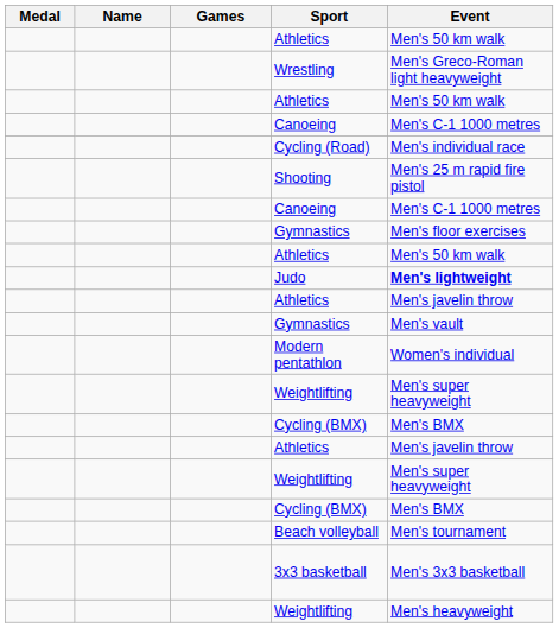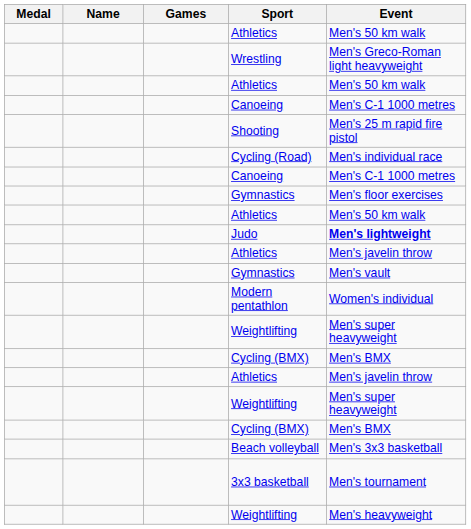 <table class="wikitable sortable">
 <tr>
 <th style="width:6em">Medal</th>
 <th style="width:10em">Name</th>
 <th style="width:10em">Games</th>
 <th style="width:10em">Sport</th>
 <th style="width:17em">Event</th>
 </tr>
 <tr>
 <td></td>
 <td></td>
 <td></td>
 <td> <a href='#'>Athletics</a></td>
 <td><a href='#'>Men's 50 km walk</a></td>
 </tr>
 <tr>
 <td></td>
 <td></td>
 <td></td>
 <td> <a href='#'>Wrestling</a></td>
 <td><a href='#'>Men's Greco-Roman light heavyweight</a></td>
 </tr>
 <tr>
 <td></td>
 <td></td>
 <td></td>
 <td> <a href='#'>Athletics</a></td>
 <td><a href='#'>Men's 50 km walk</a></td>
 </tr>
 <tr>
 <td></td>
 <td></td>
 <td></td>
 <td> <a href='#'>Canoeing</a></td>
 <td><a href='#'>Men's C-1 1000 metres</a></td>
 </tr>
 <tr>
 <td></td>
 <td></td>
 <td></td>
-<td> <a href='#'>Cycling (Road)</a></td>
-<td><a href='#'>Men's individual race</a></td>
+<td> <a href='#'>Shooting</a></td>
+<td><a href='#'>Men's 25 m rapid fire pistol</a></td>
 </tr>
 <tr>
 <td></td>
 <td></td>
 <td></td>
-<td> <a href='#'>Shooting</a></td>
-<td><a href='#'>Men's 25 m rapid fire pistol</a></td>
+<td> <a href='#'>Cycling (Road)</a></td>
+<td><a href='#'>Men's individual race</a></td>
 </tr>
 <tr>
 <td></td>
 <td></td>
 <td></td>
 <td> <a href='#'>Canoeing</a></td>
 <td><a href='#'>Men's C-1 1000 metres</a></td>
 </tr>
 <tr>
 <td></td>
 <td></td>
 <td></td>
 <td> <a href='#'>Gymnastics</a></td>
 <td><a href='#'>Men's floor exercises</a></td>
 </tr>
 <tr>
 <td></td>
 <td></td>
 <td></td>
 <td> <a href='#'>Athletics</a></td>
 <td><a href='#'>Men's 50 km walk</a></td>
 </tr>
 <tr>
 <td></td>
 <td></td>
 <td></td>
 <td> <a href='#'>Judo</a></td>
 <td><strong><a href='#'>Men's lightweight</a></strong></td>
 </tr>
 <tr>
 <td></td>
 <td></td>
 <td></td>
 <td> <a href='#'>Athletics</a></td>
 <td><a href='#'>Men's javelin throw</a></td>
 </tr>
 <tr>
 <td></td>
 <td></td>
 <td></td>
 <td> <a href='#'>Gymnastics</a></td>
 <td><a href='#'>Men's vault</a></td>
 </tr>
 <tr>
 <td></td>
 <td></td>
 <td></td>
 <td> <a href='#'>Modern pentathlon</a></td>
 <td><a href='#'>Women's individual</a></td>
 </tr>
 <tr>
 <td></td>
 <td></td>
 <td></td>
 <td> <a href='#'>Weightlifting</a></td>
 <td><a href='#'>Men's super heavyweight</a></td>
 </tr>
 <tr>
 <td></td>
 <td></td>
 <td></td>
 <td> <a href='#'>Cycling (BMX)</a></td>
 <td><a href='#'>Men's BMX</a></td>
 </tr>
 <tr>
 <td></td>
 <td></td>
 <td></td>
 <td> <a href='#'>Athletics</a></td>
 <td><a href='#'>Men's javelin throw</a></td>
 </tr>
 <tr>
 <td></td>
 <td></td>
 <td></td>
 <td> <a href='#'>Weightlifting</a></td>
 <td><a href='#'>Men's super heavyweight</a></td>
 </tr>
 <tr>
 <td></td>
 <td></td>
 <td></td>
 <td> <a href='#'>Cycling (BMX)</a></td>
 <td><a href='#'>Men's BMX</a></td>
 </tr>
 <tr>
 <td></td>
 <td><br></td>
 <td></td>
 <td> <a href='#'>Beach volleyball</a></td>
-<td><a href='#'>Men's tournament</a></td>
+<td><a href='#'>Men's 3x3 basketball</a></td>
 </tr>
 <tr>
 <td></td>
 <td><br><br><br></td>
 <td></td>
 <td> <a href='#'>3x3 basketball</a></td>
-<td><a href='#'>Men's 3x3 basketball</a></td>
+<td><a href='#'>Men's tournament</a></td>
 </tr>
 <tr>
 <td></td>
 <td></td>
 <td></td>
 <td> <a href='#'>Weightlifting</a></td>
 <td><a href='#'>Men's heavyweight</a></td>
 </tr>
 </table>
